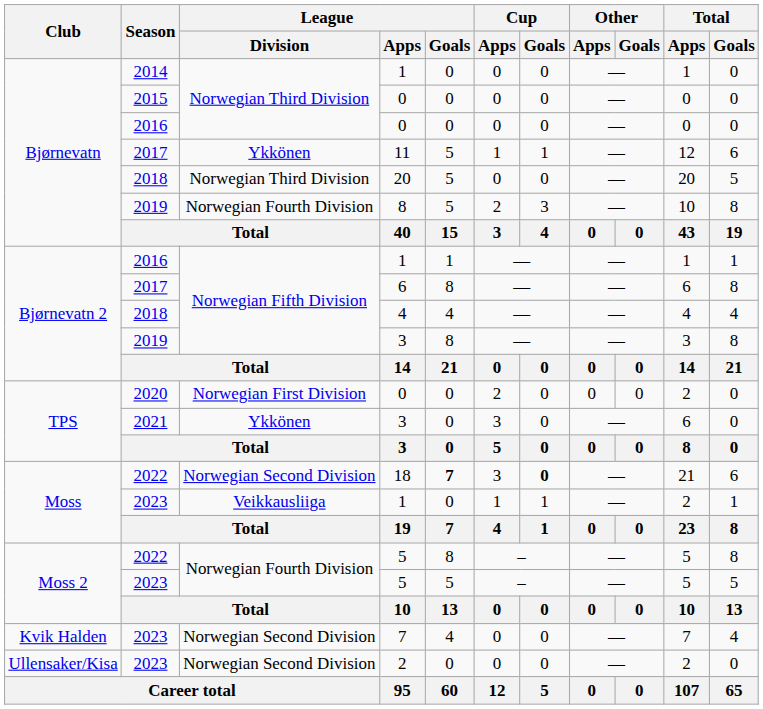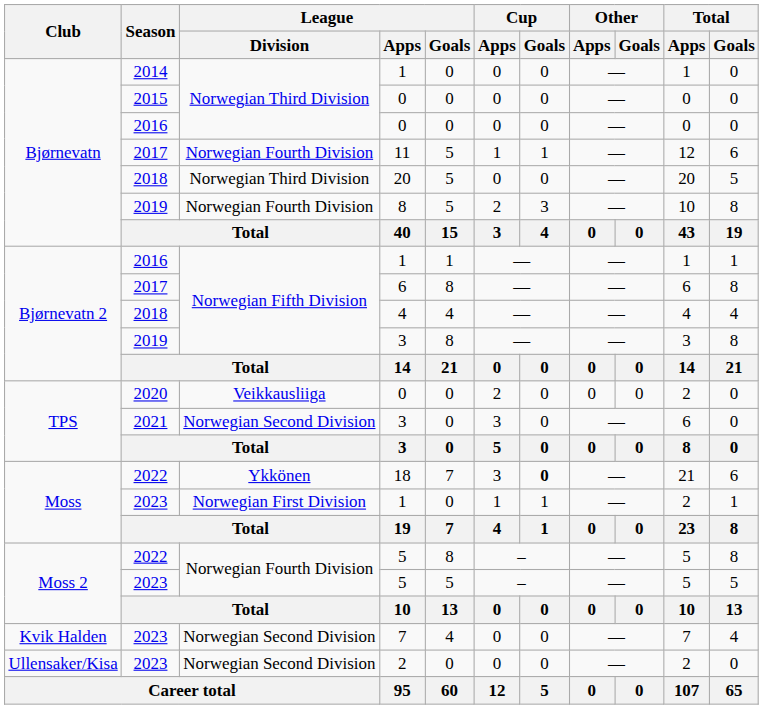 <table class=wikitable style=text-align:center>
 <tr>
 <th rowspan="2">Club</th>
 <th rowspan="2">Season</th>
 <th colspan="3">League</th>
 <th colspan="2">Cup</th>
 <th colspan="2">Other</th>
 <th colspan="2">Total</th>
 </tr>
 <tr>
 <th>Division</th>
 <th>Apps</th>
 <th>Goals</th>
 <th>Apps</th>
 <th>Goals</th>
 <th>Apps</th>
 <th>Goals</th>
 <th>Apps</th>
 <th>Goals</th>
 </tr>
 <tr>
 <td rowspan="7"><a href='#'>Bjørnevatn</a></td>
 <td><a href='#'>2014</a></td>
 <td rowspan="3"><a href='#'>Norwegian Third Division</a></td>
 <td>1</td>
 <td>0</td>
 <td>0</td>
 <td>0</td>
 <td colspan="2">—</td>
 <td>1</td>
 <td>0</td>
 </tr>
 <tr>
 <td><a href='#'>2015</a></td>
 <td>0</td>
 <td>0</td>
 <td>0</td>
 <td>0</td>
 <td colspan="2">—</td>
 <td>0</td>
 <td>0</td>
 </tr>
 <tr>
 <td><a href='#'>2016</a></td>
 <td>0</td>
 <td>0</td>
 <td>0</td>
 <td>0</td>
 <td colspan="2">—</td>
 <td>0</td>
 <td>0</td>
 </tr>
 <tr>
 <td><a href='#'>2017</a></td>
-<td><a href='#'>Ykkönen</a></td>
+<td><a href='#'>Norwegian Fourth Division</a></td>
 <td>11</td>
 <td>5</td>
 <td>1</td>
 <td>1</td>
 <td colspan="2">—</td>
 <td>12</td>
 <td>6</td>
 </tr>
 <tr>
 <td><a href='#'>2018</a></td>
 <td>Norwegian Third Division</td>
 <td>20</td>
 <td>5</td>
 <td>0</td>
 <td>0</td>
 <td colspan="2">—</td>
 <td>20</td>
 <td>5</td>
 </tr>
 <tr>
 <td><a href='#'>2019</a></td>
 <td>Norwegian Fourth Division</td>
 <td>8</td>
 <td>5</td>
 <td>2</td>
 <td>3</td>
 <td colspan="2">—</td>
 <td>10</td>
 <td>8</td>
 </tr>
 <tr>
 <th colspan="2">Total</th>
 <th>40</th>
 <th>15</th>
 <th>3</th>
 <th>4</th>
 <th>0</th>
 <th>0</th>
 <th>43</th>
 <th>19</th>
 </tr>
 <tr>
 <td rowspan="5"><a href='#'>Bjørnevatn 2</a></td>
 <td><a href='#'>2016</a></td>
 <td rowspan="4"><a href='#'>Norwegian Fifth Division</a></td>
 <td>1</td>
 <td>1</td>
 <td colspan="2">—</td>
 <td colspan="2">—</td>
 <td>1</td>
 <td>1</td>
 </tr>
 <tr>
 <td><a href='#'>2017</a></td>
 <td>6</td>
 <td>8</td>
 <td colspan="2">—</td>
 <td colspan="2">—</td>
 <td>6</td>
 <td>8</td>
 </tr>
 <tr>
 <td><a href='#'>2018</a></td>
 <td>4</td>
 <td>4</td>
 <td colspan="2">—</td>
 <td colspan="2">—</td>
 <td>4</td>
 <td>4</td>
 </tr>
 <tr>
 <td><a href='#'>2019</a></td>
 <td>3</td>
 <td>8</td>
 <td colspan="2">—</td>
 <td colspan="2">—</td>
 <td>3</td>
 <td>8</td>
 </tr>
 <tr>
 <th colspan="2">Total</th>
 <th>14</th>
 <th>21</th>
 <th>0</th>
 <th>0</th>
 <th>0</th>
 <th>0</th>
 <th>14</th>
 <th>21</th>
 </tr>
 <tr>
 <td rowspan="3"><a href='#'>TPS</a></td>
 <td><a href='#'>2020</a></td>
-<td><a href='#'>Norwegian First Division</a></td>
+<td><a href='#'>Veikkausliiga</a></td>
 <td>0</td>
 <td>0</td>
 <td>2</td>
 <td>0</td>
 <td>0</td>
 <td>0</td>
 <td>2</td>
 <td>0</td>
 </tr>
 <tr>
 <td><a href='#'>2021</a></td>
-<td><a href='#'>Ykkönen</a></td>
+<td><a href='#'>Norwegian Second Division</a></td>
 <td>3</td>
 <td>0</td>
 <td>3</td>
 <td>0</td>
 <td colspan="2">—</td>
 <td>6</td>
 <td>0</td>
 </tr>
 <tr>
 <th colspan="2">Total</th>
 <th>3</th>
 <th>0</th>
 <th>5</th>
 <th>0</th>
 <th>0</th>
 <th>0</th>
 <th>8</th>
 <th>0</th>
 </tr>
 <tr>
 <td rowspan="3"><a href='#'>Moss</a></td>
 <td><a href='#'>2022</a></td>
-<td><a href='#'>Norwegian Second Division</a></td>
+<td><a href='#'>Ykkönen</a></td>
 <td>18</td>
-<td><strong>7</strong></td>
+<td>7</td>
 <td>3</td>
 <td><strong>0</strong></td>
 <td colspan="2">—</td>
 <td>21</td>
 <td>6</td>
 </tr>
 <tr>
 <td><a href='#'>2023</a></td>
-<td><a href='#'>Veikkausliiga</a></td>
+<td><a href='#'>Norwegian First Division</a></td>
 <td>1</td>
 <td>0</td>
 <td>1</td>
 <td>1</td>
 <td colspan="2">—</td>
 <td>2</td>
 <td>1</td>
 </tr>
 <tr>
 <th colspan="2">Total</th>
 <th>19</th>
 <th>7</th>
 <th>4</th>
 <th>1</th>
 <th>0</th>
 <th>0</th>
 <th>23</th>
 <th>8</th>
 </tr>
 <tr>
 <td rowspan="3"><a href='#'>Moss 2</a></td>
 <td><a href='#'>2022</a></td>
 <td rowspan="2">Norwegian Fourth Division</td>
 <td>5</td>
 <td>8</td>
 <td colspan="2">–</td>
 <td colspan="2">—</td>
 <td>5</td>
 <td>8</td>
 </tr>
 <tr>
 <td><a href='#'>2023</a></td>
 <td>5</td>
 <td>5</td>
 <td colspan="2">–</td>
 <td colspan="2">—</td>
 <td>5</td>
 <td>5</td>
 </tr>
 <tr>
 <th colspan="2">Total</th>
 <th>10</th>
 <th>13</th>
 <th>0</th>
 <th>0</th>
 <th>0</th>
 <th>0</th>
 <th>10</th>
 <th>13</th>
 </tr>
 <tr>
 <td><a href='#'>Kvik Halden</a></td>
 <td><a href='#'>2023</a></td>
 <td>Norwegian Second Division</td>
 <td>7</td>
 <td>4</td>
 <td>0</td>
 <td>0</td>
 <td colspan="2">—</td>
 <td>7</td>
 <td>4</td>
 </tr>
 <tr>
 <td><a href='#'>Ullensaker/Kisa</a></td>
 <td><a href='#'>2023</a></td>
 <td>Norwegian Second Division</td>
 <td>2</td>
 <td>0</td>
 <td>0</td>
 <td>0</td>
 <td colspan="2">—</td>
 <td>2</td>
 <td>0</td>
 </tr>
 <tr>
 <th colspan="3">Career total</th>
 <th>95</th>
 <th>60</th>
 <th>12</th>
 <th>5</th>
 <th>0</th>
 <th>0</th>
 <th>107</th>
 <th>65</th>
 </tr>
 </table>
